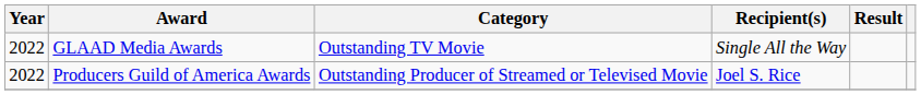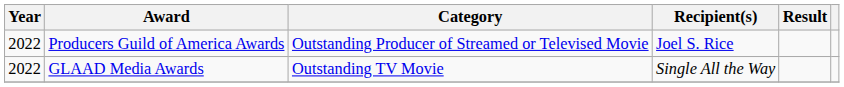 <table class="wikitable plainrowheaders sortable">
 <tr>
 <th scope="col">Year</th>
 <th scope="col">Award</th>
 <th scope="col">Category</th>
 <th scope="col">Recipient(s)</th>
 <th scope="col">Result</th>
 <th scope="col" class="unsortable"></th>
 </tr>
 <tr>
 <td>2022</td>
+<td><a href='#'>Producers Guild of America Awards</a></td>
+<td><a href='#'>Outstanding Producer of Streamed or Televised Movie</a></td>
+<td><a href='#'>Joel S. Rice</a></td>
+<td></td>
+<td style="text-align: center;"></td>
+</tr>
+<tr>
+<td>2022</td>
 <td><a href='#'>GLAAD Media Awards</a></td>
 <td><a href='#'>Outstanding TV Movie</a></td>
 <td><em>Single All the Way</em></td>
 <td></td>
 <td style="text-align: center;"></td>
 </tr>
 <tr>
-<td>2022</td>
-<td><a href='#'>Producers Guild of America Awards</a></td>
-<td><a href='#'>Outstanding Producer of Streamed or Televised Movie</a></td>
-<td><a href='#'>Joel S. Rice</a></td>
-<td></td>
-<td style="text-align: center;"></td>
-</tr>
-<tr>
 </tr>
 </table>
